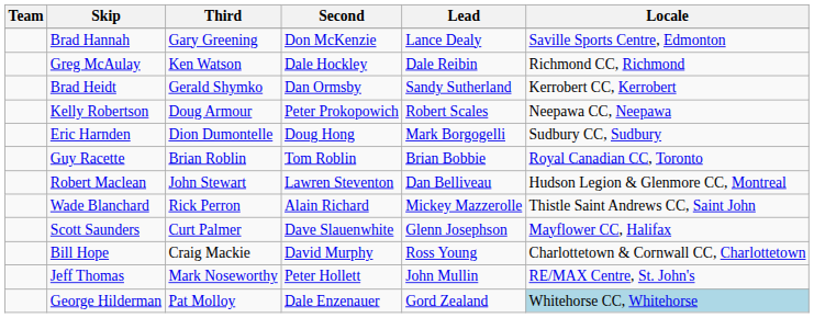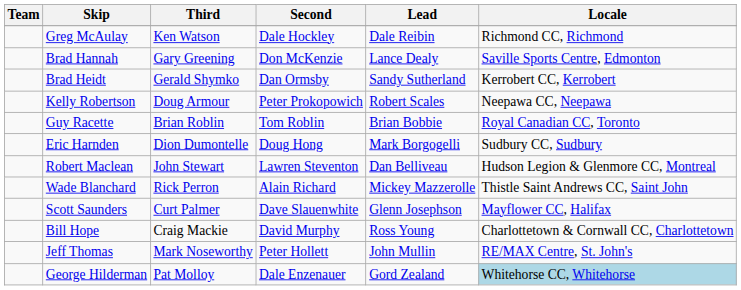 <table class="wikitable">
 <tr>
 <th>Team</th>
 <th>Skip</th>
 <th>Third</th>
 <th>Second</th>
 <th>Lead</th>
 <th>Locale</th>
 </tr>
 <tr>
 </tr>
 <tr>
 <td></td>
+<td><a href='#'>Greg McAulay</a></td>
+<td><a href='#'>Ken Watson</a></td>
+<td><a href='#'>Dale Hockley</a></td>
+<td><a href='#'>Dale Reibin</a></td>
+<td>Richmond CC, <a href='#'>Richmond</a></td>
+</tr>
+<tr>
+<td></td>
 <td><a href='#'>Brad Hannah</a></td>
 <td><a href='#'>Gary Greening</a></td>
 <td><a href='#'>Don McKenzie</a></td>
 <td><a href='#'>Lance Dealy</a></td>
 <td><a href='#'>Saville Sports Centre</a>, <a href='#'>Edmonton</a></td>
-</tr>
-<tr>
-<td></td>
-<td><a href='#'>Greg McAulay</a></td>
-<td><a href='#'>Ken Watson</a></td>
-<td><a href='#'>Dale Hockley</a></td>
-<td><a href='#'>Dale Reibin</a></td>
-<td>Richmond CC, <a href='#'>Richmond</a></td>
 </tr>
 <tr>
 <td></td>
 <td><a href='#'>Brad Heidt</a></td>
 <td><a href='#'>Gerald Shymko</a></td>
 <td><a href='#'>Dan Ormsby</a></td>
 <td><a href='#'>Sandy Sutherland</a></td>
 <td>Kerrobert CC, <a href='#'>Kerrobert</a></td>
 </tr>
 <tr>
 <td></td>
 <td><a href='#'>Kelly Robertson</a></td>
 <td><a href='#'>Doug Armour</a></td>
 <td><a href='#'>Peter Prokopowich</a></td>
 <td><a href='#'>Robert Scales</a></td>
 <td>Neepawa CC, <a href='#'>Neepawa</a></td>
 </tr>
 <tr>
 <td></td>
+<td><a href='#'>Guy Racette</a></td>
+<td><a href='#'>Brian Roblin</a></td>
+<td><a href='#'>Tom Roblin</a></td>
+<td><a href='#'>Brian Bobbie</a></td>
+<td><a href='#'>Royal Canadian CC</a>, <a href='#'>Toronto</a></td>
+</tr>
+<tr>
+<td></td>
 <td><a href='#'>Eric Harnden</a></td>
 <td><a href='#'>Dion Dumontelle</a></td>
 <td><a href='#'>Doug Hong</a></td>
 <td><a href='#'>Mark Borgogelli</a></td>
 <td>Sudbury CC, <a href='#'>Sudbury</a></td>
-</tr>
-<tr>
-<td></td>
-<td><a href='#'>Guy Racette</a></td>
-<td><a href='#'>Brian Roblin</a></td>
-<td><a href='#'>Tom Roblin</a></td>
-<td><a href='#'>Brian Bobbie</a></td>
-<td><a href='#'>Royal Canadian CC</a>, <a href='#'>Toronto</a></td>
 </tr>
 <tr>
 <td></td>
 <td><a href='#'>Robert Maclean</a></td>
 <td><a href='#'>John Stewart</a></td>
 <td><a href='#'>Lawren Steventon</a></td>
 <td><a href='#'>Dan Belliveau</a></td>
 <td>Hudson Legion & Glenmore CC, <a href='#'>Montreal</a></td>
 </tr>
 <tr>
 <td></td>
 <td><a href='#'>Wade Blanchard</a></td>
 <td><a href='#'>Rick Perron</a></td>
 <td><a href='#'>Alain Richard</a></td>
 <td><a href='#'>Mickey Mazzerolle</a></td>
 <td>Thistle Saint Andrews CC, <a href='#'>Saint John</a></td>
 </tr>
 <tr>
 <td></td>
 <td><a href='#'>Scott Saunders</a></td>
 <td><a href='#'>Curt Palmer</a></td>
 <td><a href='#'>Dave Slauenwhite</a></td>
 <td><a href='#'>Glenn Josephson</a></td>
 <td><a href='#'>Mayflower CC</a>, <a href='#'>Halifax</a></td>
 </tr>
 <tr>
 <td></td>
 <td><a href='#'>Bill Hope</a></td>
 <td>Craig Mackie</td>
 <td><a href='#'>David Murphy</a></td>
 <td><a href='#'>Ross Young</a></td>
 <td>Charlottetown & Cornwall CC, <a href='#'>Charlottetown</a></td>
 </tr>
 <tr>
 <td></td>
 <td><a href='#'>Jeff Thomas</a></td>
 <td><a href='#'>Mark Noseworthy</a></td>
 <td><a href='#'>Peter Hollett</a></td>
 <td><a href='#'>John Mullin</a></td>
 <td><a href='#'>RE/MAX Centre</a>, <a href='#'>St. John's</a></td>
 </tr>
 <tr>
 <td></td>
 <td><a href='#'>George Hilderman</a></td>
 <td><a href='#'>Pat Molloy</a></td>
 <td><a href='#'>Dale Enzenauer</a></td>
 <td><a href='#'>Gord Zealand</a></td>
 <td style="background: lightblue;">Whitehorse CC, <a href='#'>Whitehorse</a></td>
 </tr>
 </table>
